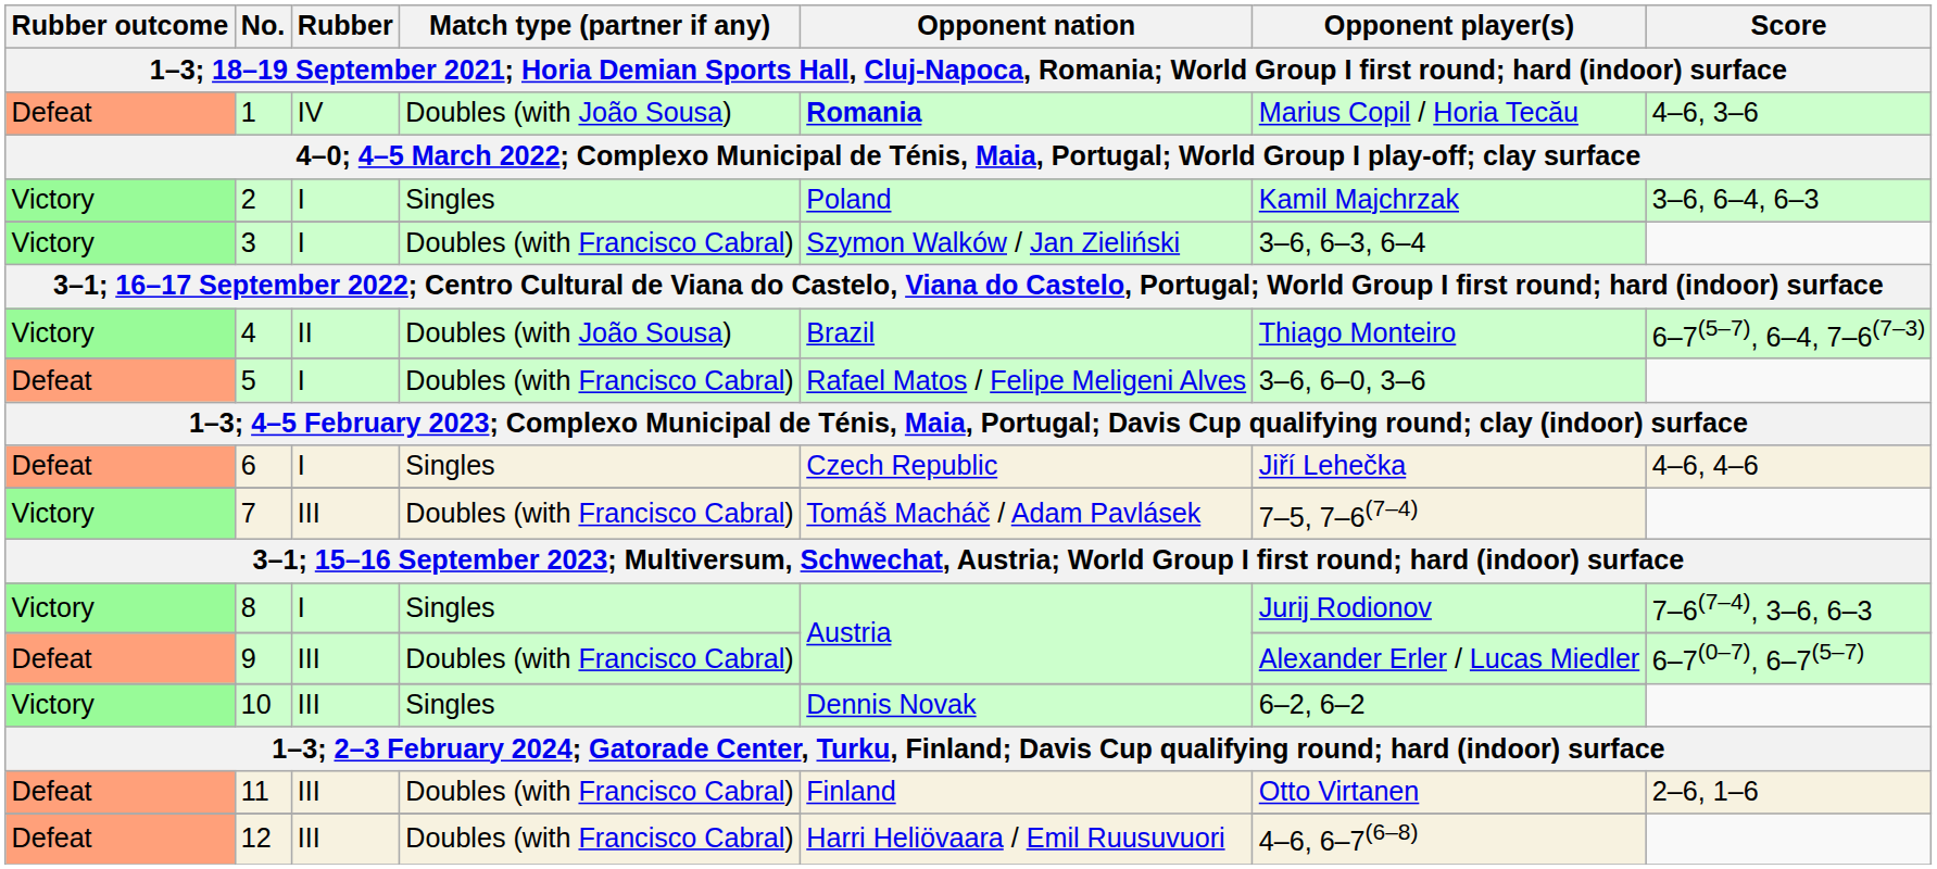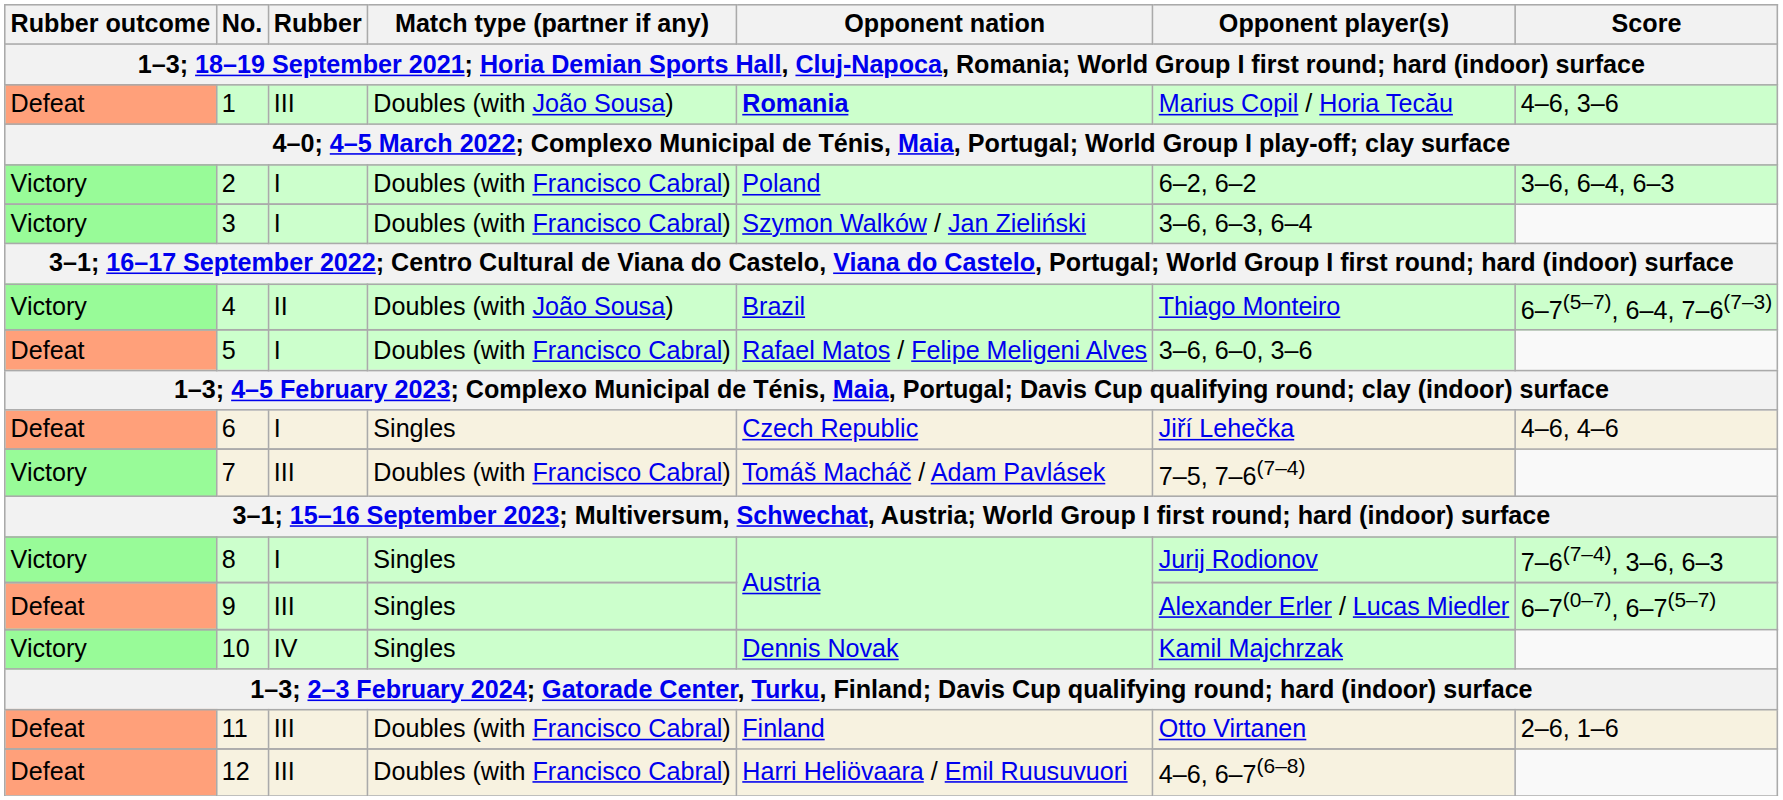 <table class=wikitable>
 <tr>
 <th>Rubber outcome</th>
 <th>No.</th>
 <th>Rubber</th>
 <th>Match type (partner if any)</th>
 <th>Opponent nation</th>
 <th>Opponent player(s)</th>
 <th>Score</th>
 </tr>
 <tr>
 <th colspan=7>1–3; <a href='#'>18–19 September 2021</a>; <a href='#'>Horia Demian Sports Hall</a>, <a href='#'>Cluj-Napoca</a>, Romania; World Group I first round; hard (indoor) surface</th>
 </tr>
 <tr bgcolor=#CCFFCC>
 <td bgcolor=FFA07A>Defeat</td>
 <td>1</td>
-<td>IV</td>
+<td>III</td>
 <td>Doubles (with <a href='#'>João Sousa</a>)</td>
 <td><strong> <a href='#'>Romania</a></strong></td>
 <td><a href='#'>Marius Copil</a> / <a href='#'>Horia Tecău</a></td>
 <td>4–6, 3–6</td>
 </tr>
 <tr>
 <th colspan=7>4–0; <a href='#'>4–5 March 2022</a>; Complexo Municipal de Ténis, <a href='#'>Maia</a>, Portugal; World Group I play-off; clay surface</th>
 </tr>
 <tr bgcolor=#CCFFCC>
 <td bgcolor=98FB98>Victory</td>
 <td>2</td>
 <td>I</td>
-<td>Singles</td>
+<td>Doubles (with <a href='#'>Francisco Cabral</a>)</td>
 <td rowspan=2> <a href='#'>Poland</a></td>
-<td><a href='#'>Kamil Majchrzak</a></td>
+<td>6–2, 6–2</td>
 <td>3–6, 6–4, 6–3</td>
 </tr>
 <tr>
 </tr>
 <tr bgcolor=#CCFFCC>
 <td bgcolor=98FB98>Victory</td>
 <td>3</td>
 <td>I</td>
 <td>Doubles (with <a href='#'>Francisco Cabral</a>)</td>
 <td><a href='#'>Szymon Walków</a> / <a href='#'>Jan Zieliński</a></td>
 <td>3–6, 6–3, 6–4</td>
 </tr>
 <tr>
 <th colspan=7>3–1; <a href='#'>16–17 September 2022</a>; Centro Cultural de Viana do Castelo, <a href='#'>Viana do Castelo</a>, Portugal; World Group I first round; hard (indoor) surface</th>
 </tr>
 <tr bgcolor=#CCFFCC>
 <td bgcolor=98FB98>Victory</td>
 <td>4</td>
 <td>II</td>
 <td>Doubles (with <a href='#'>João Sousa</a>)</td>
 <td rowspan=2> <a href='#'>Brazil</a></td>
 <td><a href='#'>Thiago Monteiro</a></td>
 <td>6–7<sup>(5–7)</sup>, 6–4, 7–6<sup>(7–3)</sup></td>
 </tr>
 <tr>
 </tr>
 <tr bgcolor=#CCFFCC>
 <td bgcolor=FFA07A>Defeat</td>
 <td>5</td>
 <td>I</td>
 <td>Doubles (with <a href='#'>Francisco Cabral</a>)</td>
 <td><a href='#'>Rafael Matos</a> / <a href='#'>Felipe Meligeni Alves</a></td>
 <td>3–6, 6–0, 3–6</td>
 </tr>
 <tr>
 <th colspan=7>1–3; <a href='#'>4–5 February 2023</a>; Complexo Municipal de Ténis, <a href='#'>Maia</a>, Portugal; Davis Cup qualifying round; clay (indoor) surface</th>
 </tr>
 <tr bgcolor=#F7F2E0>
 <td bgcolor=FFA07A>Defeat</td>
 <td>6</td>
 <td>I</td>
 <td>Singles</td>
 <td rowspan=2> <a href='#'>Czech Republic</a></td>
 <td><a href='#'>Jiří Lehečka</a></td>
 <td>4–6, 4–6</td>
 </tr>
 <tr>
 </tr>
 <tr bgcolor=#F7F2E0>
 <td bgcolor=98FB98>Victory</td>
 <td>7</td>
 <td>III</td>
 <td>Doubles (with <a href='#'>Francisco Cabral</a>)</td>
 <td><a href='#'>Tomáš Macháč</a> / <a href='#'>Adam Pavlásek</a></td>
 <td>7–5, 7–6<sup>(7–4)</sup></td>
 </tr>
 <tr>
 <th colspan=7>3–1; <a href='#'>15–16 September 2023</a>; Multiversum, <a href='#'>Schwechat</a>, Austria; World Group I first round; hard (indoor) surface</th>
 </tr>
 <tr bgcolor=#CCFFCC>
 <td bgcolor=98FB98>Victory</td>
 <td>8</td>
 <td>I</td>
 <td>Singles</td>
 <td rowspan=3> <a href='#'>Austria</a></td>
 <td><a href='#'>Jurij Rodionov</a></td>
 <td>7–6<sup>(7–4)</sup>, 3–6, 6–3</td>
 </tr>
 <tr>
 </tr>
 <tr bgcolor=#CCFFCC>
 <td bgcolor=FFA07A>Defeat</td>
 <td>9</td>
 <td>III</td>
-<td>Doubles (with <a href='#'>Francisco Cabral</a>)</td>
+<td>Singles</td>
 <td><a href='#'>Alexander Erler</a> / <a href='#'>Lucas Miedler</a></td>
 <td>6–7<sup>(0–7)</sup>, 6–7<sup>(5–7)</sup></td>
 </tr>
 <tr>
 </tr>
 <tr bgcolor=#CCFFCC>
 <td bgcolor=98FB98>Victory</td>
 <td>10</td>
-<td>III</td>
+<td>IV</td>
 <td>Singles</td>
 <td><a href='#'>Dennis Novak</a></td>
-<td>6–2, 6–2</td>
+<td><a href='#'>Kamil Majchrzak</a></td>
 </tr>
 <tr>
 <th colspan=7>1–3; <a href='#'>2–3 February 2024</a>; <a href='#'>Gatorade Center</a>, <a href='#'>Turku</a>, Finland; Davis Cup qualifying round; hard (indoor) surface</th>
 </tr>
 <tr bgcolor=#F7F2E0>
 <td bgcolor=FFA07A>Defeat</td>
 <td>11</td>
 <td>III</td>
 <td>Doubles (with <a href='#'>Francisco Cabral</a>)</td>
 <td rowspan=2> <a href='#'>Finland</a></td>
 <td><a href='#'>Otto Virtanen</a></td>
 <td>2–6, 1–6</td>
 </tr>
 <tr>
 </tr>
 <tr bgcolor=#F7F2E0>
 <td bgcolor=FFA07A>Defeat</td>
 <td>12</td>
 <td>III</td>
 <td>Doubles (with <a href='#'>Francisco Cabral</a>)</td>
 <td><a href='#'>Harri Heliövaara</a> / <a href='#'>Emil Ruusuvuori</a></td>
 <td>4–6, 6–7<sup>(6–8)</sup></td>
 </tr>
 </table>
